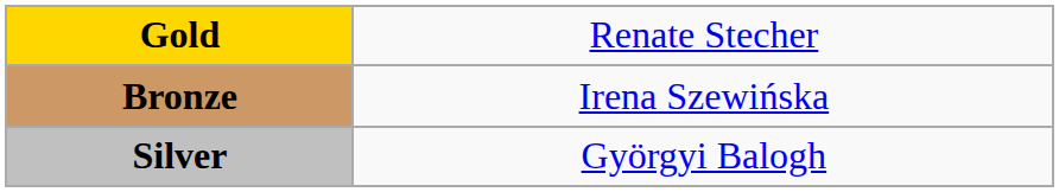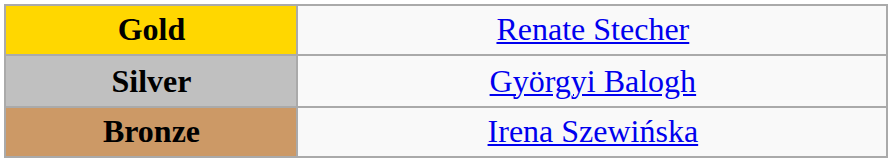 <table class="wikitable" style="text-align:center; " width="35%">
 <tr>
 <td bgcolor="gold"><strong>Gold</strong></td>
 <td><a href='#'>Renate Stecher</a><br>  <small><em></em></small></td>
 </tr>
 <tr>
+<td bgcolor="silver"><strong>Silver</strong></td>
+<td><a href='#'>Györgyi Balogh</a><br>  <small><em></em></small></td>
+</tr>
+<tr>
 <td bgcolor="CC9966"><strong>Bronze</strong></td>
 <td><a href='#'>Irena Szewińska</a><br>  <small><em></em></small></td>
 </tr>
-<tr>
-<td bgcolor="silver"><strong>Silver</strong></td>
-<td><a href='#'>Györgyi Balogh</a><br>  <small><em></em></small></td>
-</tr>
 </table>
